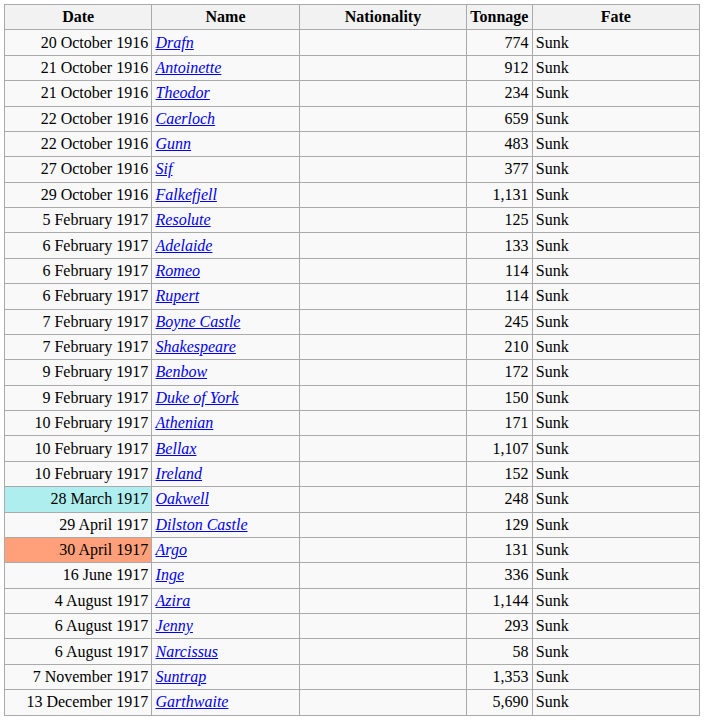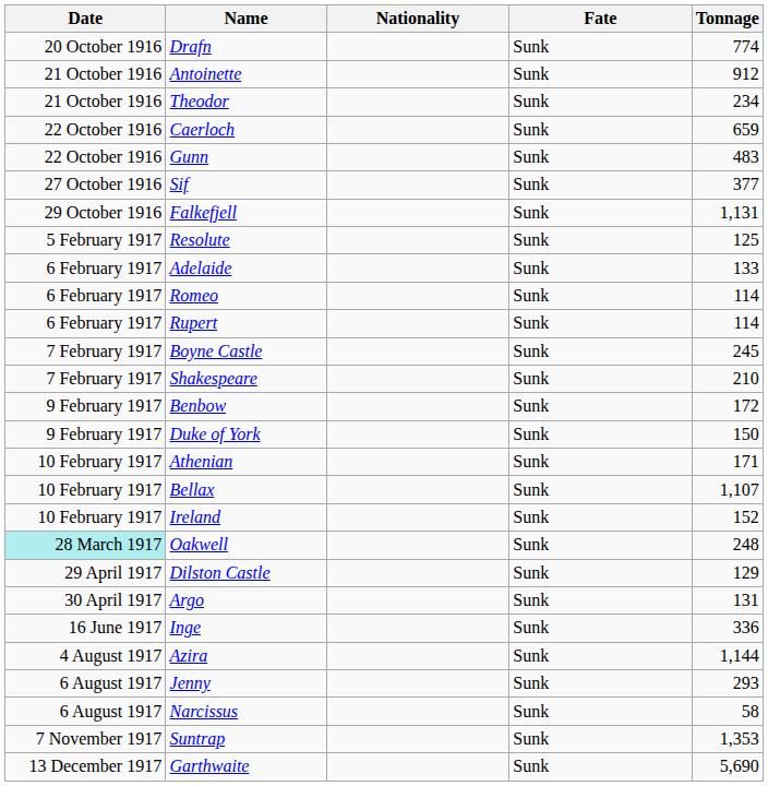 <table class="wikitable sortable">
 <tr>
 <th width="140px">Date</th>
 <th width="140px">Name</th>
 <th width="160px">Nationality</th>
+<th width="160px">Fate</th>
 <th width="25px">Tonnage</th>
-<th width="160px">Fate</th>
 </tr>
 <tr>
 <td align="right">20 October 1916</td>
 <td align="left"><a href='#'><em>Drafn</em></a></td>
 <td align="left"></td>
+<td align="left">Sunk</td>
 <td align="right">774</td>
-<td align="left">Sunk</td>
 </tr>
 <tr>
 <td align="right">21 October 1916</td>
 <td align="left"><a href='#'><em>Antoinette</em></a></td>
 <td align="left"></td>
+<td align="left">Sunk</td>
 <td align="right">912</td>
-<td align="left">Sunk</td>
 </tr>
 <tr>
 <td align="right">21 October 1916</td>
 <td align="left"><a href='#'><em>Theodor</em></a></td>
 <td align="left"></td>
+<td align="left">Sunk</td>
 <td align="right">234</td>
-<td align="left">Sunk</td>
 </tr>
 <tr>
 <td align="right">22 October 1916</td>
 <td align="left"><a href='#'><em>Caerloch</em></a></td>
 <td align="left"></td>
+<td align="left">Sunk</td>
 <td align="right">659</td>
-<td align="left">Sunk</td>
 </tr>
 <tr>
 <td align="right">22 October 1916</td>
 <td align="left"><a href='#'><em>Gunn</em></a></td>
 <td align="left"></td>
+<td align="left">Sunk</td>
 <td align="right">483</td>
-<td align="left">Sunk</td>
 </tr>
 <tr>
 <td align="right">27 October 1916</td>
 <td align="left"><a href='#'><em>Sif</em></a></td>
 <td align="left"></td>
+<td align="left">Sunk</td>
 <td align="right">377</td>
-<td align="left">Sunk</td>
 </tr>
 <tr>
 <td align="right">29 October 1916</td>
 <td align="left"><a href='#'><em>Falkefjell</em></a></td>
 <td align="left"></td>
+<td align="left">Sunk</td>
 <td align="right">1,131</td>
-<td align="left">Sunk</td>
 </tr>
 <tr>
 <td align="right">5 February 1917</td>
 <td align="left"><a href='#'><em>Resolute</em></a></td>
 <td align="left"></td>
+<td align="left">Sunk</td>
 <td align="right">125</td>
-<td align="left">Sunk</td>
 </tr>
 <tr>
 <td align="right">6 February 1917</td>
 <td align="left"><a href='#'><em>Adelaide</em></a></td>
 <td align="left"></td>
+<td align="left">Sunk</td>
 <td align="right">133</td>
-<td align="left">Sunk</td>
 </tr>
 <tr>
 <td align="right">6 February 1917</td>
 <td align="left"><a href='#'><em>Romeo</em></a></td>
 <td align="left"></td>
+<td align="left">Sunk</td>
 <td align="right">114</td>
-<td align="left">Sunk</td>
 </tr>
 <tr>
 <td align="right">6 February 1917</td>
 <td align="left"><a href='#'><em>Rupert</em></a></td>
 <td align="left"></td>
+<td align="left">Sunk</td>
 <td align="right">114</td>
-<td align="left">Sunk</td>
 </tr>
 <tr>
 <td align="right">7 February 1917</td>
 <td align="left"><a href='#'><em>Boyne Castle</em></a></td>
 <td align="left"></td>
+<td align="left">Sunk</td>
 <td align="right">245</td>
-<td align="left">Sunk</td>
 </tr>
 <tr>
 <td align="right">7 February 1917</td>
 <td align="left"><a href='#'><em>Shakespeare</em></a></td>
 <td align="left"></td>
+<td align="left">Sunk</td>
 <td align="right">210</td>
-<td align="left">Sunk</td>
 </tr>
 <tr>
 <td align="right">9 February 1917</td>
 <td align="left"><a href='#'><em>Benbow</em></a></td>
 <td align="left"></td>
+<td align="left">Sunk</td>
 <td align="right">172</td>
-<td align="left">Sunk</td>
 </tr>
 <tr>
 <td align="right">9 February 1917</td>
 <td align="left"><a href='#'><em>Duke of York</em></a></td>
 <td align="left"></td>
+<td align="left">Sunk</td>
 <td align="right">150</td>
-<td align="left">Sunk</td>
 </tr>
 <tr>
 <td align="right">10 February 1917</td>
 <td align="left"><a href='#'><em>Athenian</em></a></td>
 <td align="left"></td>
+<td align="left">Sunk</td>
 <td align="right">171</td>
-<td align="left">Sunk</td>
 </tr>
 <tr>
 <td align="right">10 February 1917</td>
 <td align="left"><a href='#'><em>Bellax</em></a></td>
 <td align="left"></td>
+<td align="left">Sunk</td>
 <td align="right">1,107</td>
-<td align="left">Sunk</td>
 </tr>
 <tr>
 <td align="right">10 February 1917</td>
 <td align="left"><a href='#'><em>Ireland</em></a></td>
 <td align="left"></td>
+<td align="left">Sunk</td>
 <td align="right">152</td>
-<td align="left">Sunk</td>
 </tr>
 <tr>
 <td align="right" style="background: paleturquoise;">28 March 1917</td>
 <td align="left"><a href='#'><em>Oakwell</em></a></td>
 <td align="left"></td>
+<td align="left">Sunk</td>
 <td align="right">248</td>
-<td align="left">Sunk</td>
 </tr>
 <tr>
 <td align="right">29 April 1917</td>
 <td align="left"><a href='#'><em>Dilston Castle</em></a></td>
 <td align="left"></td>
+<td align="left">Sunk</td>
 <td align="right">129</td>
-<td align="left">Sunk</td>
 </tr>
 <tr>
-<td align="right" style="background: lightsalmon;">30 April 1917</td>
+<td align="right">30 April 1917</td>
 <td align="left"><a href='#'><em>Argo</em></a></td>
 <td align="left"></td>
+<td align="left">Sunk</td>
 <td align="right">131</td>
-<td align="left">Sunk</td>
 </tr>
 <tr>
 <td align="right">16 June 1917</td>
 <td align="left"><a href='#'><em>Inge</em></a></td>
 <td align="left"></td>
+<td align="left">Sunk</td>
 <td align="right">336</td>
-<td align="left">Sunk</td>
 </tr>
 <tr>
 <td align="right">4 August 1917</td>
 <td align="left"><a href='#'><em>Azira</em></a></td>
 <td align="left"></td>
+<td align="left">Sunk</td>
 <td align="right">1,144</td>
-<td align="left">Sunk</td>
 </tr>
 <tr>
 <td align="right">6 August 1917</td>
 <td align="left"><a href='#'><em>Jenny</em></a></td>
 <td align="left"></td>
+<td align="left">Sunk</td>
 <td align="right">293</td>
-<td align="left">Sunk</td>
 </tr>
 <tr>
 <td align="right">6 August 1917</td>
 <td align="left"><a href='#'><em>Narcissus</em></a></td>
 <td align="left"></td>
+<td align="left">Sunk</td>
 <td align="right">58</td>
-<td align="left">Sunk</td>
 </tr>
 <tr>
 <td align="right">7 November 1917</td>
 <td align="left"><a href='#'><em>Suntrap</em></a></td>
 <td align="left"></td>
+<td align="left">Sunk</td>
 <td align="right">1,353</td>
-<td align="left">Sunk</td>
 </tr>
 <tr>
 <td align="right">13 December 1917</td>
 <td align="left"><a href='#'><em>Garthwaite</em></a></td>
 <td align="left"></td>
+<td align="left">Sunk</td>
 <td align="right">5,690</td>
-<td align="left">Sunk</td>
 </tr>
 </table>
